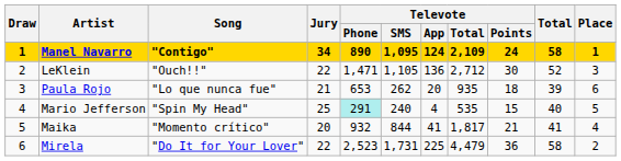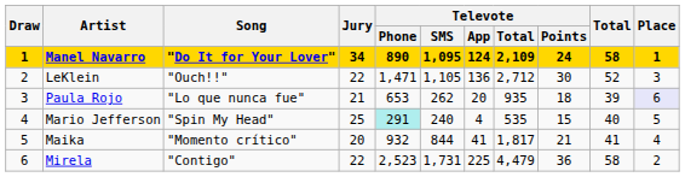 <table class="sortable wikitable" style="margin: 1em auto 1em auto; text-align:center">
 <tr>
 <th rowspan="2">Draw</th>
 <th rowspan="2">Artist</th>
 <th rowspan="2">Song</th>
 <th rowspan="2">Jury</th>
 <th colspan="5">Televote</th>
 <th rowspan="2">Total</th>
 <th rowspan="2">Place</th>
 </tr>
 <tr>
 <th>Phone</th>
 <th>SMS</th>
 <th>App</th>
 <th>Total</th>
 <th>Points</th>
 </tr>
 <tr style="font-weight: bold; background:gold;">
 <td>1</td>
 <td align="left"><a href='#'>Manel Navarro</a></td>
-<td align="left">"Contigo"</td>
+<td align="left">"<a href='#'>Do It for Your Lover</a>"</td>
 <td>34</td>
 <td>890</td>
 <td>1,095</td>
 <td>124</td>
 <td>2,109</td>
 <td>24</td>
 <td>58</td>
 <td>1</td>
 </tr>
 <tr>
 <td>2</td>
 <td align="left">LeKlein</td>
 <td align="left">"Ouch!!"</td>
 <td>22</td>
 <td>1,471</td>
 <td>1,105</td>
 <td>136</td>
 <td>2,712</td>
 <td>30</td>
 <td>52</td>
 <td>3</td>
 </tr>
 <tr>
 <td>3</td>
 <td align="left"><a href='#'>Paula Rojo</a></td>
 <td align="left">"Lo que nunca fue"</td>
 <td>21</td>
 <td>653</td>
 <td>262</td>
 <td>20</td>
 <td>935</td>
 <td>18</td>
 <td>39</td>
-<td>6</td>
+<td style="background: lavender;">6</td>
 </tr>
 <tr>
 <td>4</td>
 <td align="left">Mario Jefferson</td>
 <td align="left">"Spin My Head"</td>
 <td>25</td>
 <td style="background: paleturquoise;">291</td>
 <td>240</td>
 <td>4</td>
 <td>535</td>
 <td>15</td>
 <td>40</td>
 <td>5</td>
 </tr>
 <tr>
 <td>5</td>
 <td align="left">Maika</td>
 <td align="left">"Momento crítico"</td>
 <td>20</td>
 <td>932</td>
 <td>844</td>
 <td>41</td>
 <td>1,817</td>
 <td>21</td>
 <td>41</td>
 <td>4</td>
 </tr>
 <tr>
 <td>6</td>
 <td align="left"><a href='#'>Mirela</a></td>
-<td align="left">"<a href='#'>Do It for Your Lover</a>"</td>
+<td align="left">"Contigo"</td>
 <td>22</td>
 <td>2,523</td>
 <td>1,731</td>
 <td>225</td>
 <td>4,479</td>
 <td>36</td>
 <td>58</td>
 <td>2</td>
 </tr>
 </table>
